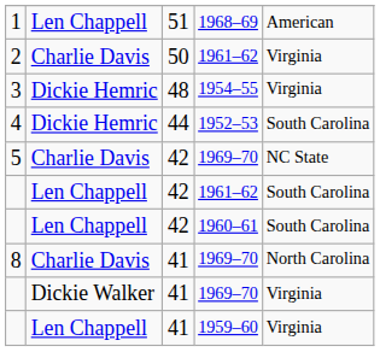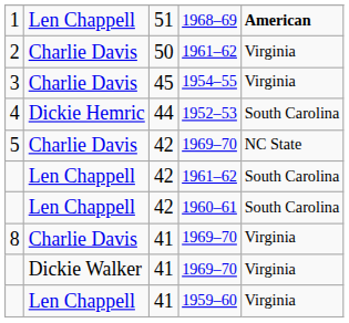 <table class="wikitable">
 <tr>
 </tr>
 <tr>
 <td>1</td>
 <td><a href='#'>Len Chappell</a></td>
 <td>51</td>
 <td style="font-size:80%;"><a href='#'>1968–69</a></td>
-<td style="font-size:80%;">American</td>
+<td style="font-size:80%;"><strong>American</strong></td>
 </tr>
 <tr>
 <td>2</td>
 <td><a href='#'>Charlie Davis</a></td>
 <td>50</td>
 <td style="font-size:80%;"><a href='#'>1961–62</a></td>
 <td style="font-size:80%;">Virginia</td>
 </tr>
 <tr>
 <td>3</td>
-<td><a href='#'>Dickie Hemric</a></td>
-<td>48</td>
+<td><a href='#'>Charlie Davis</a></td>
+<td>45</td>
 <td style="font-size:80%;"><a href='#'>1954–55</a></td>
 <td style="font-size:80%;">Virginia</td>
 </tr>
 <tr>
 <td>4</td>
 <td><a href='#'>Dickie Hemric</a></td>
 <td>44</td>
 <td style="font-size:80%;"><a href='#'>1952–53</a></td>
 <td style="font-size:80%;">South Carolina</td>
 </tr>
 <tr>
 <td>5</td>
 <td><a href='#'>Charlie Davis</a></td>
 <td>42</td>
 <td style="font-size:80%;"><a href='#'>1969–70</a></td>
 <td style="font-size:80%;">NC State</td>
 </tr>
 <tr>
 <td></td>
 <td><a href='#'>Len Chappell</a></td>
 <td>42</td>
 <td style="font-size:80%;"><a href='#'>1961–62</a></td>
 <td style="font-size:80%;">South Carolina</td>
 </tr>
 <tr>
 <td></td>
 <td><a href='#'>Len Chappell</a></td>
 <td>42</td>
 <td style="font-size:80%;"><a href='#'>1960–61</a></td>
 <td style="font-size:80%;">South Carolina</td>
 </tr>
 <tr>
 <td>8</td>
 <td><a href='#'>Charlie Davis</a></td>
 <td>41</td>
 <td style="font-size:80%;"><a href='#'>1969–70</a></td>
-<td style="font-size:80%;">North Carolina</td>
+<td style="font-size:80%;">Virginia</td>
 </tr>
 <tr>
 <td></td>
 <td>Dickie Walker</td>
 <td>41</td>
 <td style="font-size:80%;"><a href='#'>1969–70</a></td>
 <td style="font-size:80%;">Virginia</td>
 </tr>
 <tr>
 <td></td>
 <td><a href='#'>Len Chappell</a></td>
 <td>41</td>
 <td style="font-size:80%;"><a href='#'>1959–60</a></td>
 <td style="font-size:80%;">Virginia</td>
 </tr>
 </table>
